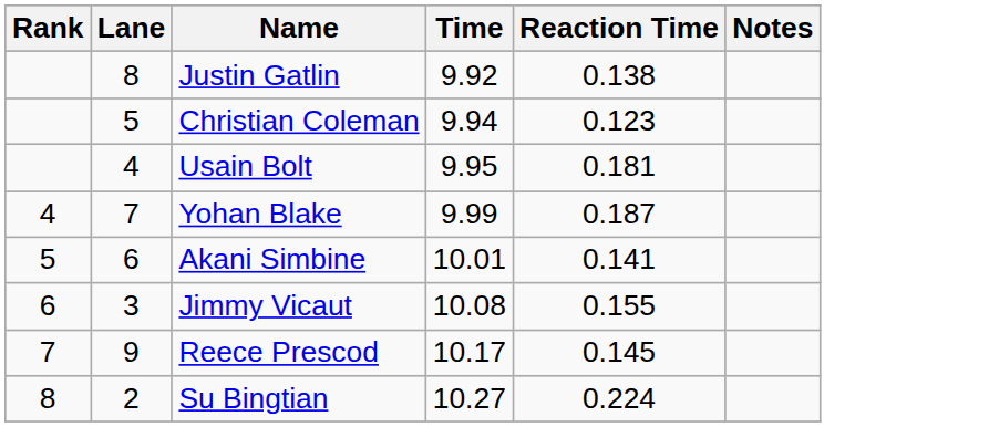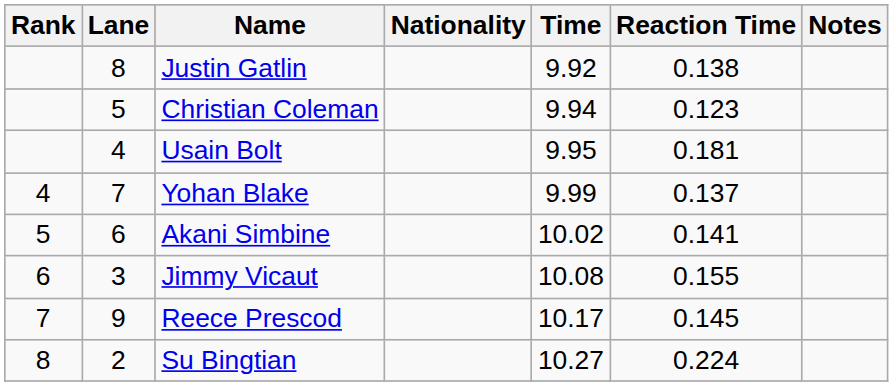 <table class="wikitable sortable" style="text-align:center">
 <tr>
 <th>Rank</th>
 <th>Lane</th>
 <th>Name</th>
+<th>Nationality</th>
 <th>Time</th>
 <th>Reaction Time</th>
 <th>Notes</th>
 </tr>
 <tr>
 <td></td>
 <td>8</td>
 <td align=left><a href='#'>Justin Gatlin</a></td>
+<td align=left></td>
 <td>9.92</td>
 <td>0.138</td>
 <td> </td>
 </tr>
 <tr>
 <td></td>
 <td>5</td>
 <td align=left><a href='#'>Christian Coleman</a></td>
+<td align=left></td>
 <td>9.94</td>
 <td>0.123</td>
 <td></td>
 </tr>
 <tr>
 <td></td>
 <td>4</td>
 <td align=left><a href='#'>Usain Bolt</a></td>
+<td align=left></td>
 <td>9.95</td>
 <td>0.181</td>
 <td></td>
 </tr>
 <tr>
 <td>4</td>
 <td>7</td>
 <td align=left><a href='#'>Yohan Blake</a></td>
+<td align=left></td>
 <td>9.99</td>
-<td>0.187</td>
+<td>0.137</td>
 <td></td>
 </tr>
 <tr>
 <td>5</td>
 <td>6</td>
 <td align=left><a href='#'>Akani Simbine</a></td>
-<td>10.01</td>
+<td align=left></td>
+<td>10.02</td>
 <td>0.141</td>
 <td></td>
 </tr>
 <tr>
 <td>6</td>
 <td>3</td>
 <td align=left><a href='#'>Jimmy Vicaut</a></td>
+<td align=left></td>
 <td>10.08</td>
 <td>0.155</td>
 <td></td>
 </tr>
 <tr>
 <td>7</td>
 <td>9</td>
 <td align=left><a href='#'>Reece Prescod</a></td>
+<td align=left></td>
 <td>10.17</td>
 <td>0.145</td>
 <td></td>
 </tr>
 <tr>
 <td>8</td>
 <td>2</td>
 <td align=left><a href='#'>Su Bingtian</a></td>
+<td align=left></td>
 <td>10.27</td>
 <td>0.224</td>
 <td></td>
 </tr>
 </table>
